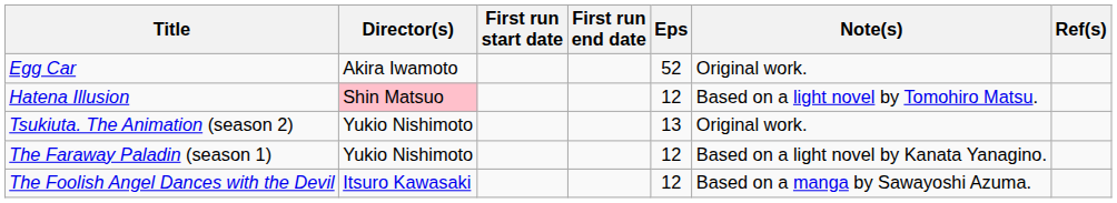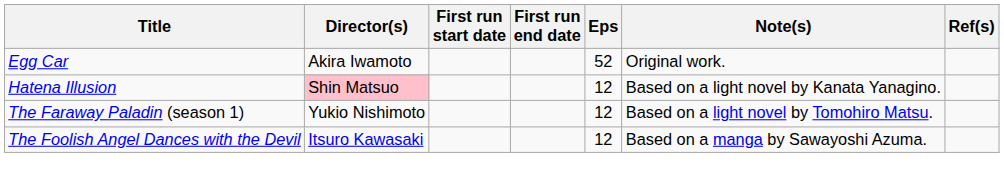 <table class="wikitable sortable">
 <tr>
 <th scope="col">Title</th>
 <th scope="col">Director(s)</th>
 <th scope="col">First run<br>start date</th>
 <th scope="col">First run<br>end date</th>
 <th scope="col" class="unsortable">Eps</th>
 <th scope="col" class="unsortable">Note(s)</th>
 <th scope="col" class="unsortable">Ref(s)</th>
 </tr>
 <tr>
 <td><em><a href='#'>Egg Car</a></em></td>
 <td>Akira Iwamoto</td>
 <td></td>
 <td></td>
 <td style="text-align:center">52</td>
 <td>Original work.</td>
 <td style="text-align:center"></td>
 </tr>
 <tr>
 <td><em><a href='#'>Hatena Illusion</a></em></td>
 <td style="background: pink;">Shin Matsuo</td>
 <td></td>
 <td></td>
 <td style="text-align:center">12</td>
-<td>Based on a <a href='#'>light novel</a> by <a href='#'>Tomohiro Matsu</a>.</td>
-<td style="text-align:center"></td>
-</tr>
-<tr>
-<td><em><a href='#'>Tsukiuta. The Animation</a></em> (season 2)</td>
-<td>Yukio Nishimoto</td>
-<td></td>
-<td></td>
-<td style="text-align:center">13</td>
-<td>Original work.</td>
+<td>Based on a light novel by Kanata Yanagino.</td>
 <td style="text-align:center"></td>
 </tr>
 <tr>
 <td><em><a href='#'>The Faraway Paladin</a></em> (season 1)</td>
 <td>Yukio Nishimoto</td>
 <td></td>
 <td></td>
 <td style="text-align:center">12</td>
-<td>Based on a light novel by Kanata Yanagino.</td>
+<td>Based on a <a href='#'>light novel</a> by <a href='#'>Tomohiro Matsu</a>.</td>
 <td style="text-align:center"></td>
 </tr>
 <tr>
 <td><em><a href='#'>The Foolish Angel Dances with the Devil</a></em></td>
 <td><a href='#'>Itsuro Kawasaki</a></td>
 <td></td>
 <td></td>
 <td style="text-align:center">12</td>
 <td>Based on a <a href='#'>manga</a> by Sawayoshi Azuma.</td>
 <td style="text-align:center"></td>
 </tr>
 </table>
